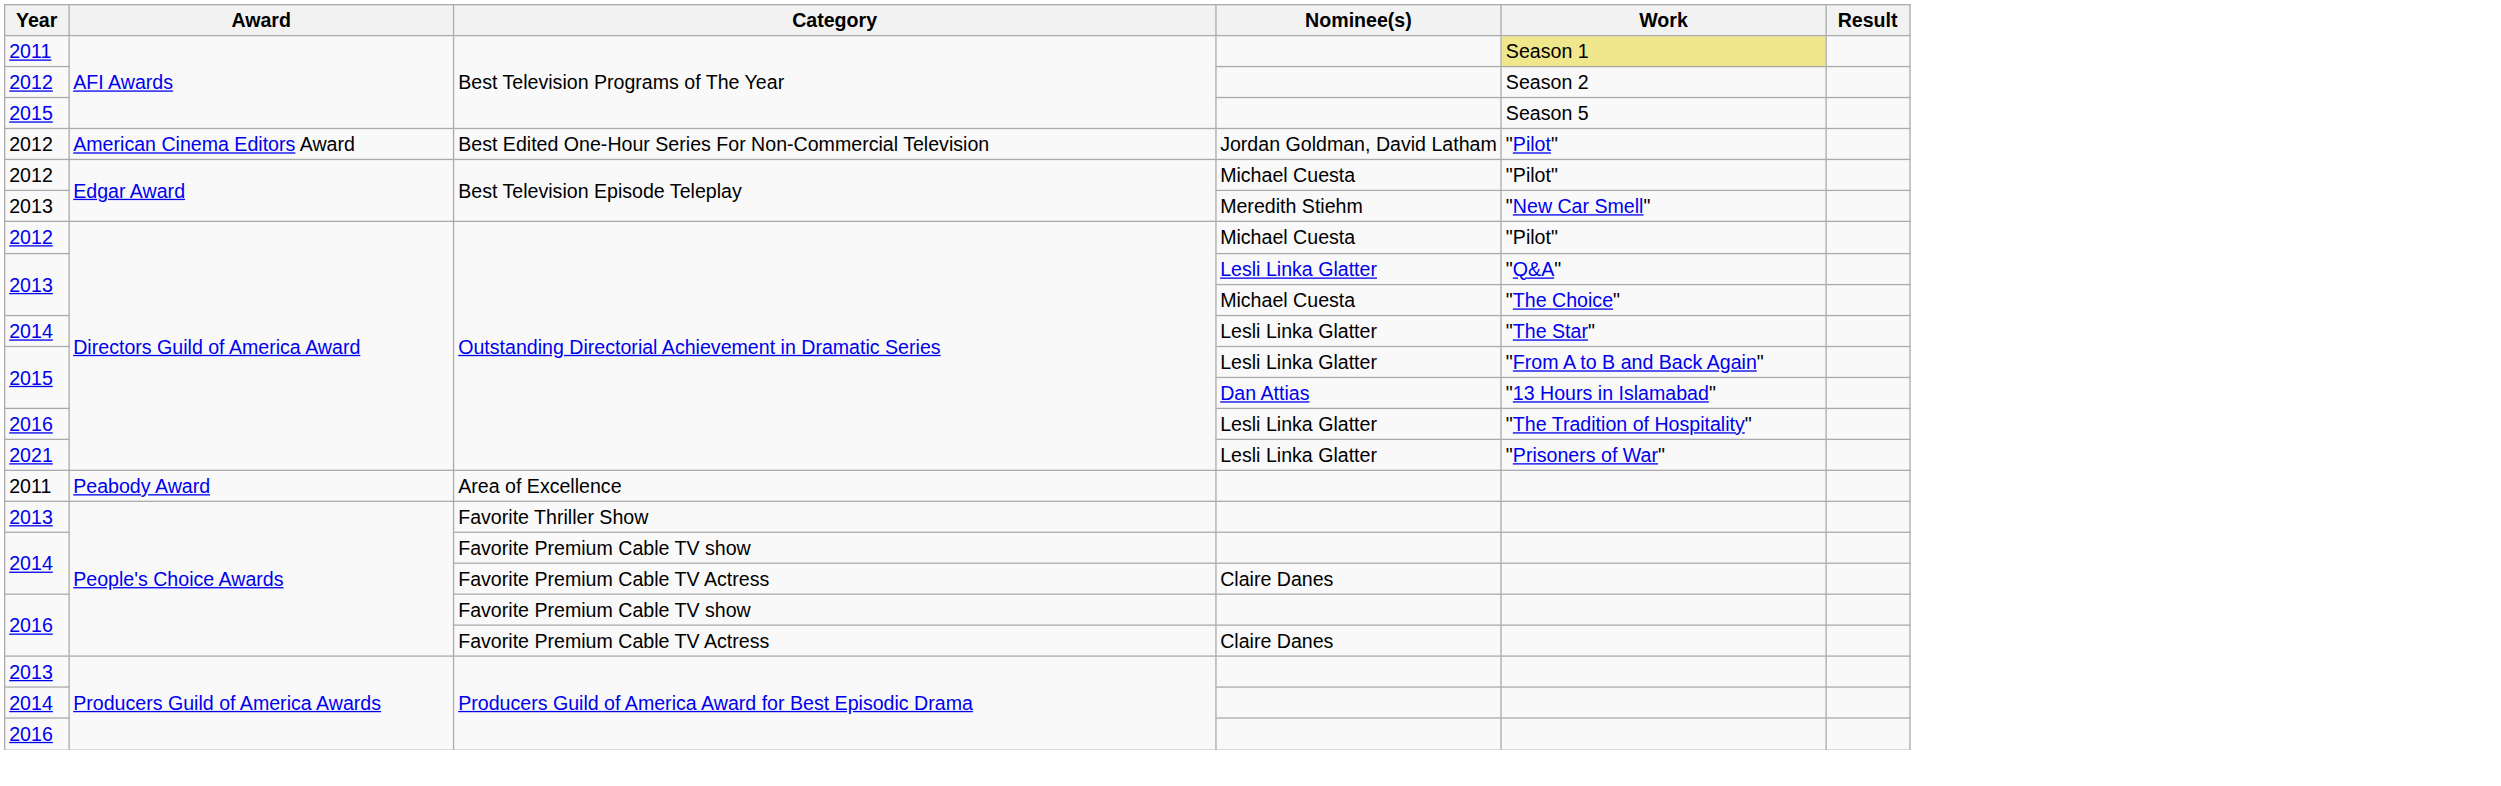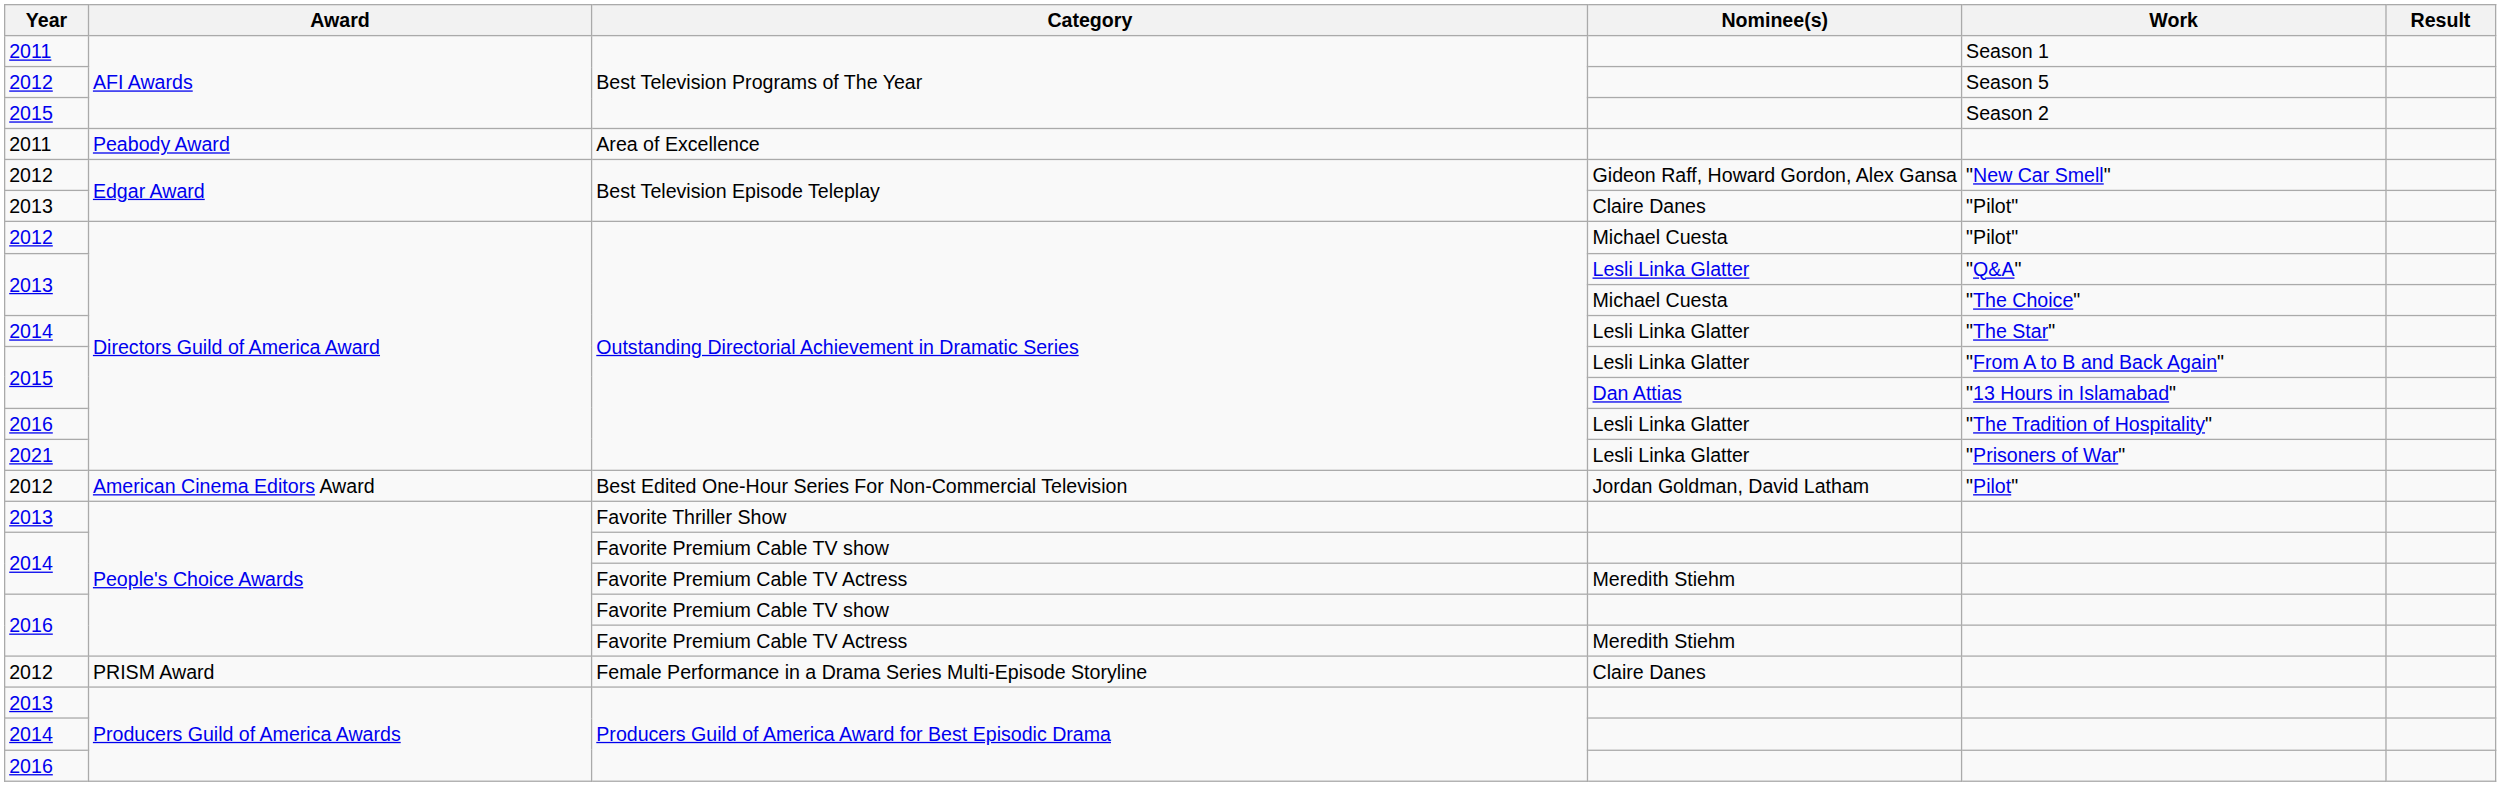 <table class="wikitable sortable" style="font-size: 95%">
 <tr>
 <th>Year</th>
 <th>Award</th>
 <th style="width:40%;">Category</th>
 <th style="width:15%;">Nominee(s)</th>
 <th>Work</th>
 <th>Result</th>
 </tr>
 <tr>
 <td><a href='#'>2011</a></td>
 <td rowspan="3"><a href='#'>AFI Awards</a></td>
 <td rowspan="3">Best Television Programs of The Year</td>
 <td></td>
-<td style="background: khaki;">Season 1</td>
+<td>Season 1</td>
 <td></td>
 </tr>
 <tr>
 <td><a href='#'>2012</a></td>
 <td></td>
-<td>Season 2</td>
+<td>Season 5</td>
 <td></td>
 </tr>
 <tr>
 <td><a href='#'>2015</a></td>
 <td></td>
-<td>Season 5</td>
+<td>Season 2</td>
 <td></td>
 </tr>
 <tr>
-<td>2012</td>
-<td><a href='#'>American Cinema Editors</a> Award</td>
-<td Best Edited One-Hour Series For Non-Commercial Television>Best Edited One-Hour Series For Non-Commercial Television</td>
-<td>Jordan Goldman, David Latham</td>
-<td>"<a href='#'>Pilot</a>"</td>
+<td>2011</td>
+<td><a href='#'>Peabody Award</a></td>
+<td>Area of Excellence</td>
+<td></td>
+<td></td>
 <td></td>
 </tr>
 <tr>
 <td>2012</td>
 <td rowspan="2"><a href='#'>Edgar Award</a></td>
 <td rowspan="2">Best Television Episode Teleplay</td>
-<td>Michael Cuesta</td>
-<td>"Pilot"</td>
+<td>Gideon Raff, Howard Gordon, Alex Gansa</td>
+<td>"<a href='#'>New Car Smell</a>"</td>
 <td></td>
 </tr>
 <tr>
 <td>2013</td>
-<td>Meredith Stiehm</td>
-<td>"<a href='#'>New Car Smell</a>"</td>
+<td>Claire Danes</td>
+<td>"Pilot"</td>
 <td></td>
 </tr>
 <tr>
 <td><a href='#'>2012</a></td>
 <td rowspan="8"><a href='#'>Directors Guild of America Award</a></td>
 <td rowspan="8"><a href='#'>Outstanding Directorial Achievement in Dramatic Series</a></td>
 <td>Michael Cuesta</td>
 <td>"Pilot"</td>
 <td></td>
 </tr>
 <tr>
 <td rowspan="2"><a href='#'>2013</a></td>
 <td><a href='#'>Lesli Linka Glatter</a></td>
 <td>"<a href='#'>Q&A</a>"</td>
 <td></td>
 </tr>
 <tr>
 <td>Michael Cuesta</td>
 <td>"<a href='#'>The Choice</a>"</td>
 <td></td>
 </tr>
 <tr>
 <td><a href='#'>2014</a></td>
 <td>Lesli Linka Glatter</td>
 <td>"<a href='#'>The Star</a>"</td>
 <td></td>
 </tr>
 <tr>
 <td rowspan="2"><a href='#'>2015</a></td>
 <td>Lesli Linka Glatter</td>
 <td>"<a href='#'>From A to B and Back Again</a>"</td>
 <td></td>
 </tr>
 <tr>
 <td><a href='#'>Dan Attias</a></td>
 <td>"<a href='#'>13 Hours in Islamabad</a>"</td>
 <td></td>
 </tr>
 <tr>
 <td><a href='#'>2016</a></td>
 <td>Lesli Linka Glatter</td>
 <td>"<a href='#'>The Tradition of Hospitality</a>"</td>
 <td></td>
 </tr>
 <tr>
 <td><a href='#'>2021</a></td>
 <td>Lesli Linka Glatter</td>
 <td>"<a href='#'>Prisoners of War</a>"</td>
 <td></td>
 </tr>
 <tr>
-<td>2011</td>
-<td><a href='#'>Peabody Award</a></td>
-<td>Area of Excellence</td>
-<td></td>
-<td></td>
+<td>2012</td>
+<td><a href='#'>American Cinema Editors</a> Award</td>
+<td Best Edited One-Hour Series For Non-Commercial Television>Best Edited One-Hour Series For Non-Commercial Television</td>
+<td>Jordan Goldman, David Latham</td>
+<td>"<a href='#'>Pilot</a>"</td>
 <td></td>
 </tr>
 <tr>
 <td><a href='#'>2013</a></td>
 <td rowspan="5"><a href='#'>People's Choice Awards</a></td>
 <td>Favorite Thriller Show</td>
 <td></td>
 <td></td>
 <td></td>
 </tr>
 <tr>
 <td rowspan="2"><a href='#'>2014</a></td>
 <td>Favorite Premium Cable TV show</td>
 <td></td>
 <td></td>
 <td></td>
 </tr>
 <tr>
 <td>Favorite Premium Cable TV Actress</td>
-<td>Claire Danes</td>
+<td>Meredith Stiehm</td>
 <td></td>
 <td></td>
 </tr>
 <tr>
 <td rowspan="2"><a href='#'>2016</a></td>
 <td>Favorite Premium Cable TV show</td>
 <td></td>
 <td></td>
 <td></td>
 </tr>
 <tr>
 <td>Favorite Premium Cable TV Actress</td>
+<td>Meredith Stiehm</td>
+<td></td>
+<td></td>
+</tr>
+<tr>
+<td>2012</td>
+<td>PRISM Award</td>
+<td>Female Performance in a Drama Series Multi-Episode Storyline</td>
 <td>Claire Danes</td>
 <td></td>
 <td></td>
 </tr>
 <tr>
 <td><a href='#'>2013</a></td>
 <td rowspan ="3"><a href='#'>Producers Guild of America Awards</a></td>
 <td rowspan ="3"><a href='#'>Producers Guild of America Award for Best Episodic Drama</a></td>
 <td></td>
 <td></td>
 <td></td>
 </tr>
 <tr>
 <td><a href='#'>2014</a></td>
 <td></td>
 <td></td>
 <td></td>
 </tr>
 <tr>
 <td><a href='#'>2016</a></td>
 <td></td>
 <td></td>
 <td></td>
 </tr>
 </table>
